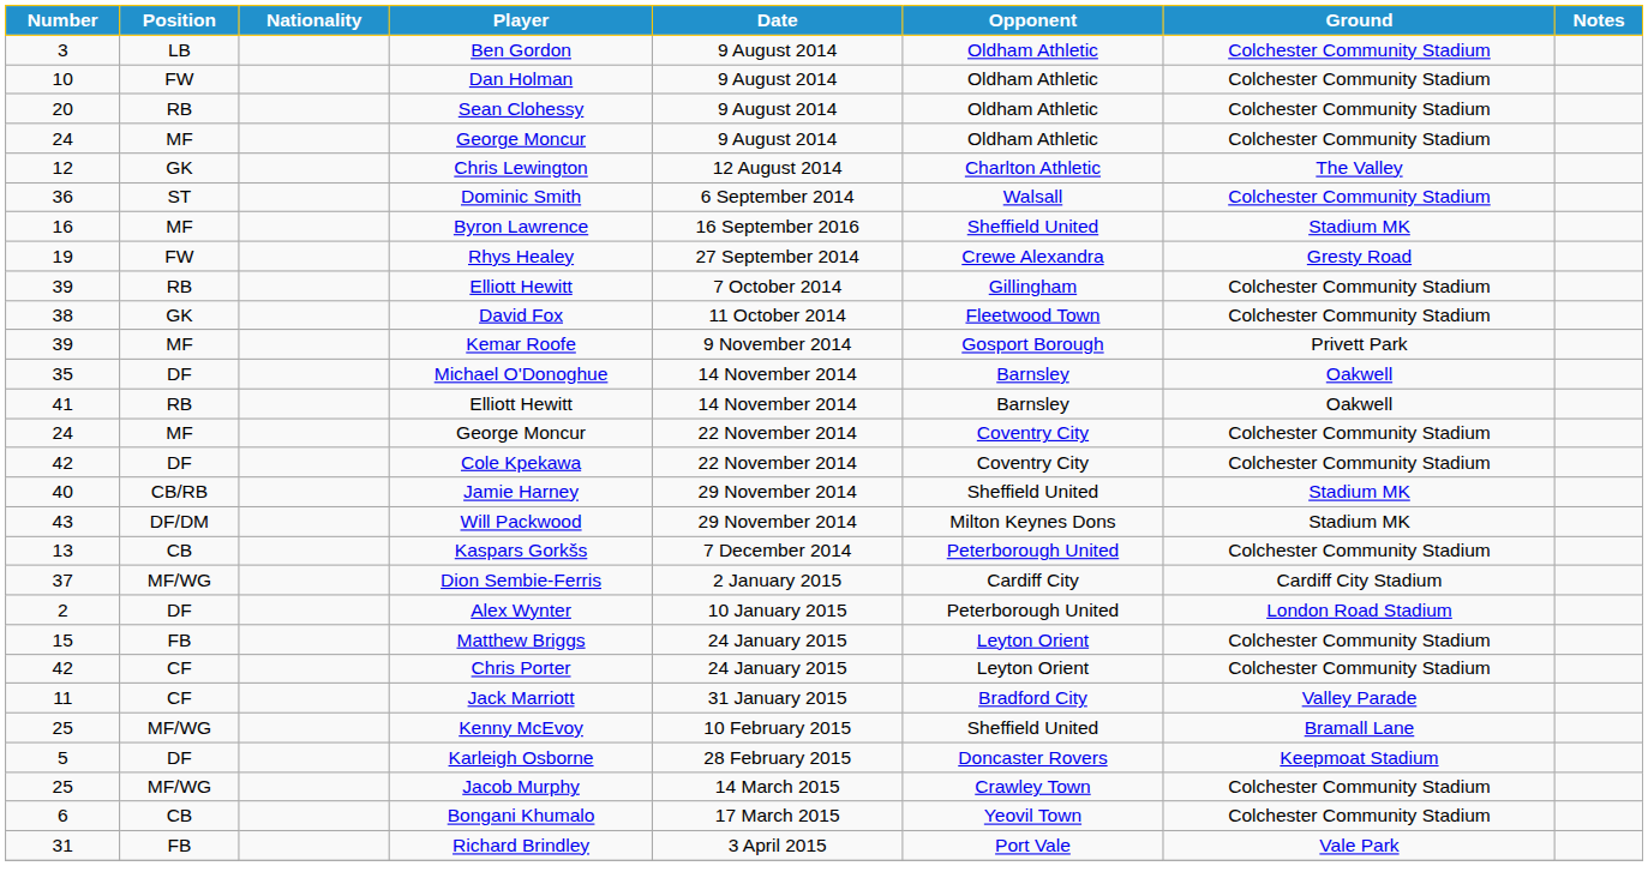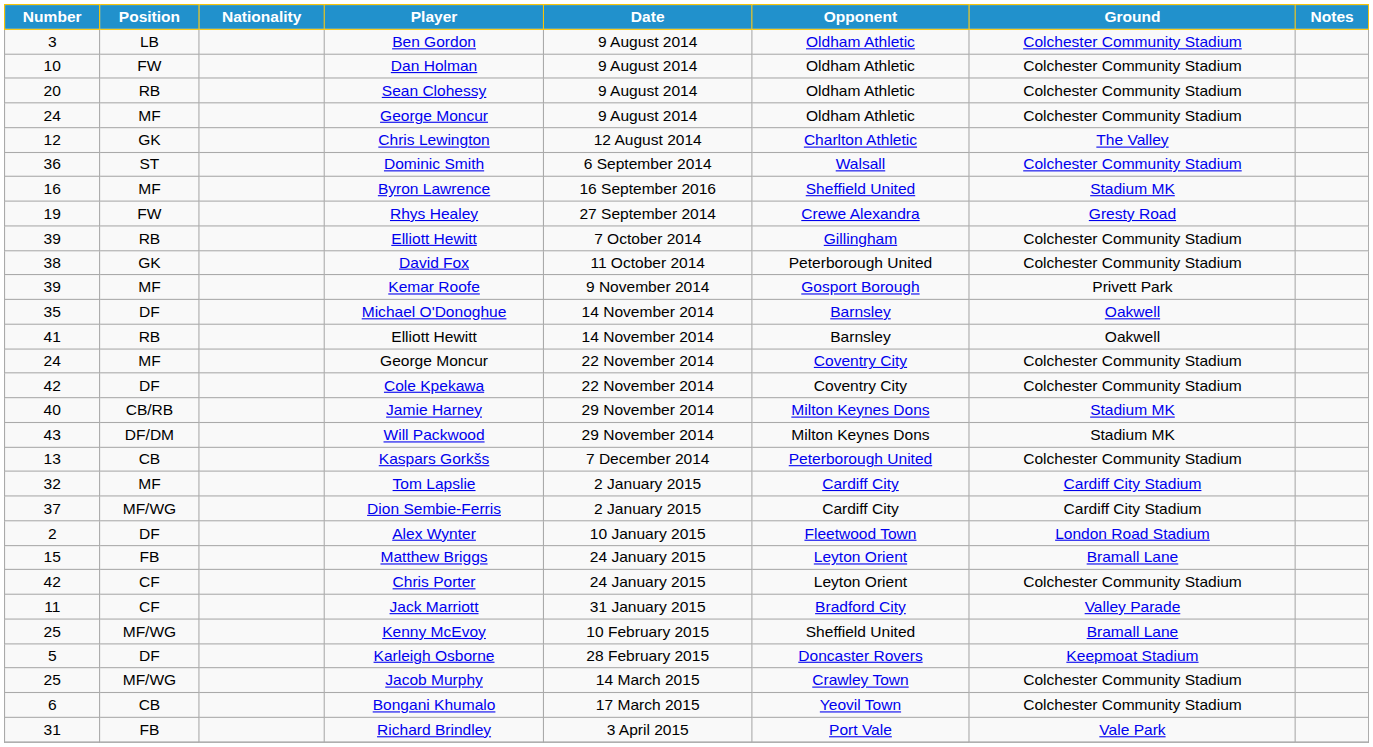 <table class="wikitable" style="text-align:center; font-size:90%; width:100%;">
 <tr>
 <th style="background:#2191CC; color:white; border:1px solid #F7C408; text-align:center;">Number</th>
 <th style="background:#2191CC; color:white; border:1px solid #F7C408; text-align:center;">Position</th>
 <th style="background:#2191CC; color:white; border:1px solid #F7C408; text-align:center;">Nationality</th>
 <th style="background:#2191CC; color:white; border:1px solid #F7C408; text-align:center;">Player</th>
 <th style="background:#2191CC; color:white; border:1px solid #F7C408; text-align:center;">Date</th>
 <th style="background:#2191CC; color:white; border:1px solid #F7C408; text-align:center;">Opponent</th>
 <th style="background:#2191CC; color:white; border:1px solid #F7C408; text-align:center;">Ground</th>
 <th style="background:#2191CC; color:white; border:1px solid #F7C408; text-align:center;">Notes</th>
 </tr>
 <tr>
 <td>3</td>
 <td>LB</td>
 <td></td>
 <td><a href='#'>Ben Gordon</a></td>
 <td>9 August 2014</td>
 <td><a href='#'>Oldham Athletic</a></td>
 <td><a href='#'>Colchester Community Stadium</a></td>
 <td></td>
 </tr>
 <tr>
 <td>10</td>
 <td>FW</td>
 <td></td>
 <td><a href='#'>Dan Holman</a></td>
 <td>9 August 2014</td>
 <td>Oldham Athletic</td>
 <td>Colchester Community Stadium</td>
 <td></td>
 </tr>
 <tr>
 <td>20</td>
 <td>RB</td>
 <td></td>
 <td><a href='#'>Sean Clohessy</a></td>
 <td>9 August 2014</td>
 <td>Oldham Athletic</td>
 <td>Colchester Community Stadium</td>
 <td></td>
 </tr>
 <tr>
 <td>24</td>
 <td>MF</td>
 <td></td>
 <td><a href='#'>George Moncur</a></td>
 <td>9 August 2014</td>
 <td>Oldham Athletic</td>
 <td>Colchester Community Stadium</td>
 <td></td>
 </tr>
 <tr>
 <td>12</td>
 <td>GK</td>
 <td></td>
 <td><a href='#'>Chris Lewington</a></td>
 <td>12 August 2014</td>
 <td><a href='#'>Charlton Athletic</a></td>
 <td><a href='#'>The Valley</a></td>
 <td></td>
 </tr>
 <tr>
 <td>36</td>
 <td>ST</td>
 <td></td>
 <td><a href='#'>Dominic Smith</a></td>
 <td>6 September 2014</td>
 <td><a href='#'>Walsall</a></td>
 <td><a href='#'>Colchester Community Stadium</a></td>
 <td></td>
 </tr>
 <tr>
 <td>16</td>
 <td>MF</td>
 <td></td>
 <td><a href='#'>Byron Lawrence</a></td>
 <td>16 September 2016</td>
 <td><a href='#'>Sheffield United</a></td>
 <td><a href='#'>Stadium MK</a></td>
 <td></td>
 </tr>
 <tr>
 <td>19</td>
 <td>FW</td>
 <td></td>
 <td><a href='#'>Rhys Healey</a></td>
 <td>27 September 2014</td>
 <td><a href='#'>Crewe Alexandra</a></td>
 <td><a href='#'>Gresty Road</a></td>
 <td></td>
 </tr>
 <tr>
 <td>39</td>
 <td>RB</td>
 <td></td>
 <td><a href='#'>Elliott Hewitt</a></td>
 <td>7 October 2014</td>
 <td><a href='#'>Gillingham</a></td>
 <td>Colchester Community Stadium</td>
 <td></td>
 </tr>
 <tr>
 <td>38</td>
 <td>GK</td>
 <td></td>
 <td><a href='#'>David Fox</a></td>
 <td>11 October 2014</td>
-<td><a href='#'>Fleetwood Town</a></td>
+<td>Peterborough United</td>
 <td>Colchester Community Stadium</td>
 <td></td>
 </tr>
 <tr>
 <td>39</td>
 <td>MF</td>
 <td></td>
 <td><a href='#'>Kemar Roofe</a></td>
 <td>9 November 2014</td>
 <td><a href='#'>Gosport Borough</a></td>
 <td>Privett Park</td>
 <td></td>
 </tr>
 <tr>
 <td>35</td>
 <td>DF</td>
 <td></td>
 <td><a href='#'>Michael O'Donoghue</a></td>
 <td>14 November 2014</td>
 <td><a href='#'>Barnsley</a></td>
 <td><a href='#'>Oakwell</a></td>
 <td></td>
 </tr>
 <tr>
 <td>41</td>
 <td>RB</td>
 <td></td>
 <td>Elliott Hewitt</td>
 <td>14 November 2014</td>
 <td>Barnsley</td>
 <td>Oakwell</td>
 <td></td>
 </tr>
 <tr>
 <td>24</td>
 <td>MF</td>
 <td></td>
 <td>George Moncur</td>
 <td>22 November 2014</td>
 <td><a href='#'>Coventry City</a></td>
 <td>Colchester Community Stadium</td>
 <td></td>
 </tr>
 <tr>
 <td>42</td>
 <td>DF</td>
 <td></td>
 <td><a href='#'>Cole Kpekawa</a></td>
 <td>22 November 2014</td>
 <td>Coventry City</td>
 <td>Colchester Community Stadium</td>
 <td></td>
 </tr>
 <tr>
 <td>40</td>
 <td>CB/RB</td>
 <td></td>
 <td><a href='#'>Jamie Harney</a></td>
 <td>29 November 2014</td>
-<td>Sheffield United</td>
+<td><a href='#'>Milton Keynes Dons</a></td>
 <td><a href='#'>Stadium MK</a></td>
 <td></td>
 </tr>
 <tr>
 <td>43</td>
 <td>DF/DM</td>
 <td></td>
 <td><a href='#'>Will Packwood</a></td>
 <td>29 November 2014</td>
 <td>Milton Keynes Dons</td>
 <td>Stadium MK</td>
 <td></td>
 </tr>
 <tr>
 <td>13</td>
 <td>CB</td>
 <td></td>
 <td><a href='#'>Kaspars Gorkšs</a></td>
 <td>7 December 2014</td>
 <td><a href='#'>Peterborough United</a></td>
 <td>Colchester Community Stadium</td>
 <td></td>
 </tr>
 <tr>
+<td>32</td>
+<td>MF</td>
+<td></td>
+<td><a href='#'>Tom Lapslie</a></td>
+<td>2 January 2015</td>
+<td><a href='#'>Cardiff City</a></td>
+<td><a href='#'>Cardiff City Stadium</a></td>
+<td></td>
+</tr>
+<tr>
 <td>37</td>
 <td>MF/WG</td>
 <td></td>
 <td><a href='#'>Dion Sembie-Ferris</a></td>
 <td>2 January 2015</td>
 <td>Cardiff City</td>
 <td>Cardiff City Stadium</td>
 <td></td>
 </tr>
 <tr>
 <td>2</td>
 <td>DF</td>
 <td></td>
 <td><a href='#'>Alex Wynter</a></td>
 <td>10 January 2015</td>
-<td>Peterborough United</td>
+<td><a href='#'>Fleetwood Town</a></td>
 <td><a href='#'>London Road Stadium</a></td>
 <td></td>
 </tr>
 <tr>
 <td>15</td>
 <td>FB</td>
 <td></td>
 <td><a href='#'>Matthew Briggs</a></td>
 <td>24 January 2015</td>
 <td><a href='#'>Leyton Orient</a></td>
-<td>Colchester Community Stadium</td>
+<td><a href='#'>Bramall Lane</a></td>
 <td></td>
 </tr>
 <tr>
 <td>42</td>
 <td>CF</td>
 <td></td>
 <td><a href='#'>Chris Porter</a></td>
 <td>24 January 2015</td>
 <td>Leyton Orient</td>
 <td>Colchester Community Stadium</td>
 <td></td>
 </tr>
 <tr>
 <td>11</td>
 <td>CF</td>
 <td></td>
 <td><a href='#'>Jack Marriott</a></td>
 <td>31 January 2015</td>
 <td><a href='#'>Bradford City</a></td>
 <td><a href='#'>Valley Parade</a></td>
 <td></td>
 </tr>
 <tr>
 <td>25</td>
 <td>MF/WG</td>
 <td></td>
 <td><a href='#'>Kenny McEvoy</a></td>
 <td>10 February 2015</td>
 <td>Sheffield United</td>
 <td><a href='#'>Bramall Lane</a></td>
 <td></td>
 </tr>
 <tr>
 <td>5</td>
 <td>DF</td>
 <td></td>
 <td><a href='#'>Karleigh Osborne</a></td>
 <td>28 February 2015</td>
 <td><a href='#'>Doncaster Rovers</a></td>
 <td><a href='#'>Keepmoat Stadium</a></td>
 <td></td>
 </tr>
 <tr>
 <td>25</td>
 <td>MF/WG</td>
 <td></td>
 <td><a href='#'>Jacob Murphy</a></td>
 <td>14 March 2015</td>
 <td><a href='#'>Crawley Town</a></td>
 <td>Colchester Community Stadium</td>
 <td></td>
 </tr>
 <tr>
 <td>6</td>
 <td>CB</td>
 <td></td>
 <td><a href='#'>Bongani Khumalo</a></td>
 <td>17 March 2015</td>
 <td><a href='#'>Yeovil Town</a></td>
 <td>Colchester Community Stadium</td>
 <td></td>
 </tr>
 <tr>
 <td>31</td>
 <td>FB</td>
 <td></td>
 <td><a href='#'>Richard Brindley</a></td>
 <td>3 April 2015</td>
 <td><a href='#'>Port Vale</a></td>
 <td><a href='#'>Vale Park</a></td>
 <td></td>
 </tr>
 <tr>
 </tr>
 </table>
